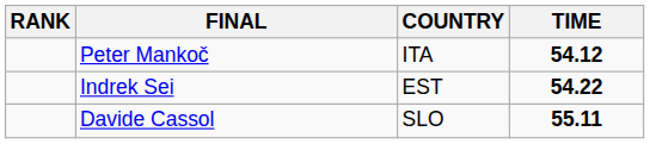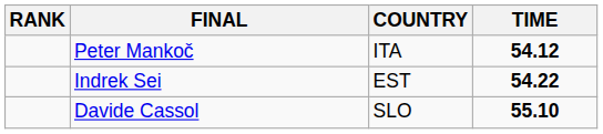 <table class="wikitable">
 <tr>
 <th>RANK</th>
 <th align="left" style="width: 15em">FINAL</th>
 <th>COUNTRY</th>
 <th style="width: 6em">TIME</th>
 </tr>
 <tr>
 <td align="center"></td>
 <td><a href='#'>Peter Mankoč</a></td>
 <td> ITA</td>
 <td align="center"><strong>54.12</strong></td>
 </tr>
 <tr>
 <td align="center"></td>
 <td><a href='#'>Indrek Sei</a></td>
 <td> EST</td>
 <td align="center"><strong>54.22</strong></td>
 </tr>
 <tr>
 <td align="center"></td>
 <td><a href='#'>Davide Cassol</a></td>
 <td> SLO</td>
-<td align="center"><strong>55.11</strong></td>
+<td align="center"><strong>55.10</strong></td>
 </tr>
 </table>
